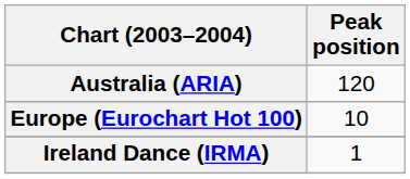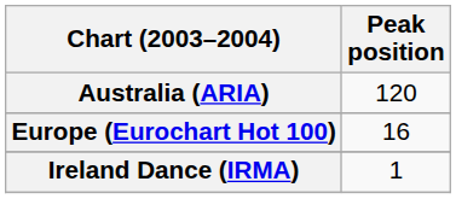 <table class="wikitable sortable plainrowheaders" style="text-align:center">
 <tr>
 <th>Chart (2003–2004)</th>
 <th>Peak<br>position</th>
 </tr>
 <tr>
 <th scope="row">Australia (<a href='#'>ARIA</a>)</th>
 <td>120</td>
 </tr>
 <tr>
 </tr>
 <tr>
 </tr>
 <tr>
 <th scope="row">Europe (<a href='#'>Eurochart Hot 100</a>)</th>
-<td>10</td>
+<td>16</td>
 </tr>
 <tr>
 </tr>
 <tr>
 </tr>
 <tr>
 <th scope="row">Ireland Dance (<a href='#'>IRMA</a>)</th>
 <td>1</td>
 </tr>
 <tr>
 </tr>
 <tr>
 </tr>
 <tr>
 </tr>
 <tr>
 </tr>
 <tr>
 </tr>
 </table>
